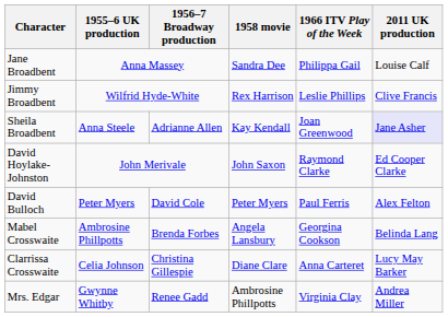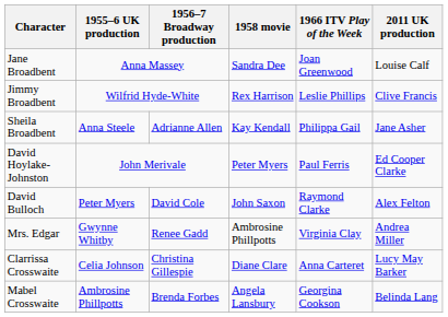 <table class="wikitable">
 <tr>
 <th>Character</th>
 <th>1955–6 UK production</th>
 <th>1956–7 Broadway production</th>
 <th>1958 movie</th>
 <th>1966 ITV <em>Play of the Week</em></th>
 <th>2011 UK production</th>
 </tr>
 <tr>
 <td>Jane Broadbent</td>
 <td colspan="2" style="text-align:center;"><a href='#'>Anna Massey</a></td>
 <td><a href='#'>Sandra Dee</a></td>
-<td><a href='#'>Philippa Gail</a></td>
+<td><a href='#'>Joan Greenwood</a></td>
 <td>Louise Calf</td>
 </tr>
 <tr>
 <td>Jimmy Broadbent</td>
 <td colspan="2" style="text-align:center;"><a href='#'>Wilfrid Hyde-White</a></td>
 <td><a href='#'>Rex Harrison</a></td>
 <td><a href='#'>Leslie Phillips</a></td>
 <td><a href='#'>Clive Francis</a></td>
 </tr>
 <tr>
 <td>Sheila Broadbent</td>
 <td><a href='#'>Anna Steele</a></td>
 <td><a href='#'>Adrianne Allen</a></td>
 <td><a href='#'>Kay Kendall</a></td>
-<td><a href='#'>Joan Greenwood</a></td>
-<td style="background: lavender;"><a href='#'>Jane Asher</a></td>
+<td><a href='#'>Philippa Gail</a></td>
+<td><a href='#'>Jane Asher</a></td>
 </tr>
 <tr>
 <td>David Hoylake-Johnston</td>
 <td colspan="2" style="text-align:center;"><a href='#'>John Merivale</a></td>
-<td><a href='#'>John Saxon</a></td>
-<td><a href='#'>Raymond Clarke</a></td>
+<td><a href='#'>Peter Myers</a></td>
+<td><a href='#'>Paul Ferris</a></td>
 <td><a href='#'>Ed Cooper Clarke</a></td>
 </tr>
 <tr>
 <td>David Bulloch</td>
 <td><a href='#'>Peter Myers</a></td>
 <td><a href='#'>David Cole</a></td>
-<td><a href='#'>Peter Myers</a></td>
-<td><a href='#'>Paul Ferris</a></td>
+<td><a href='#'>John Saxon</a></td>
+<td><a href='#'>Raymond Clarke</a></td>
 <td><a href='#'>Alex Felton</a></td>
 </tr>
 <tr>
-<td>Mabel Crosswaite</td>
-<td><a href='#'>Ambrosine Phillpotts</a></td>
-<td><a href='#'>Brenda Forbes</a></td>
-<td><a href='#'>Angela Lansbury</a></td>
-<td><a href='#'>Georgina Cookson</a></td>
-<td><a href='#'>Belinda Lang</a></td>
+<td>Mrs. Edgar</td>
+<td><a href='#'>Gwynne Whitby</a></td>
+<td><a href='#'>Renee Gadd</a></td>
+<td>Ambrosine Phillpotts</td>
+<td><a href='#'>Virginia Clay</a></td>
+<td><a href='#'>Andrea Miller</a></td>
 </tr>
 <tr>
 <td>Clarrissa Crosswaite</td>
 <td><a href='#'>Celia Johnson</a></td>
 <td><a href='#'>Christina Gillespie</a></td>
 <td><a href='#'>Diane Clare</a></td>
 <td><a href='#'>Anna Carteret</a></td>
 <td><a href='#'>Lucy May Barker</a></td>
 </tr>
 <tr>
-<td>Mrs. Edgar</td>
-<td><a href='#'>Gwynne Whitby</a></td>
-<td><a href='#'>Renee Gadd</a></td>
-<td>Ambrosine Phillpotts</td>
-<td><a href='#'>Virginia Clay</a></td>
-<td><a href='#'>Andrea Miller</a></td>
+<td>Mabel Crosswaite</td>
+<td><a href='#'>Ambrosine Phillpotts</a></td>
+<td><a href='#'>Brenda Forbes</a></td>
+<td><a href='#'>Angela Lansbury</a></td>
+<td><a href='#'>Georgina Cookson</a></td>
+<td><a href='#'>Belinda Lang</a></td>
 </tr>
 </table>
